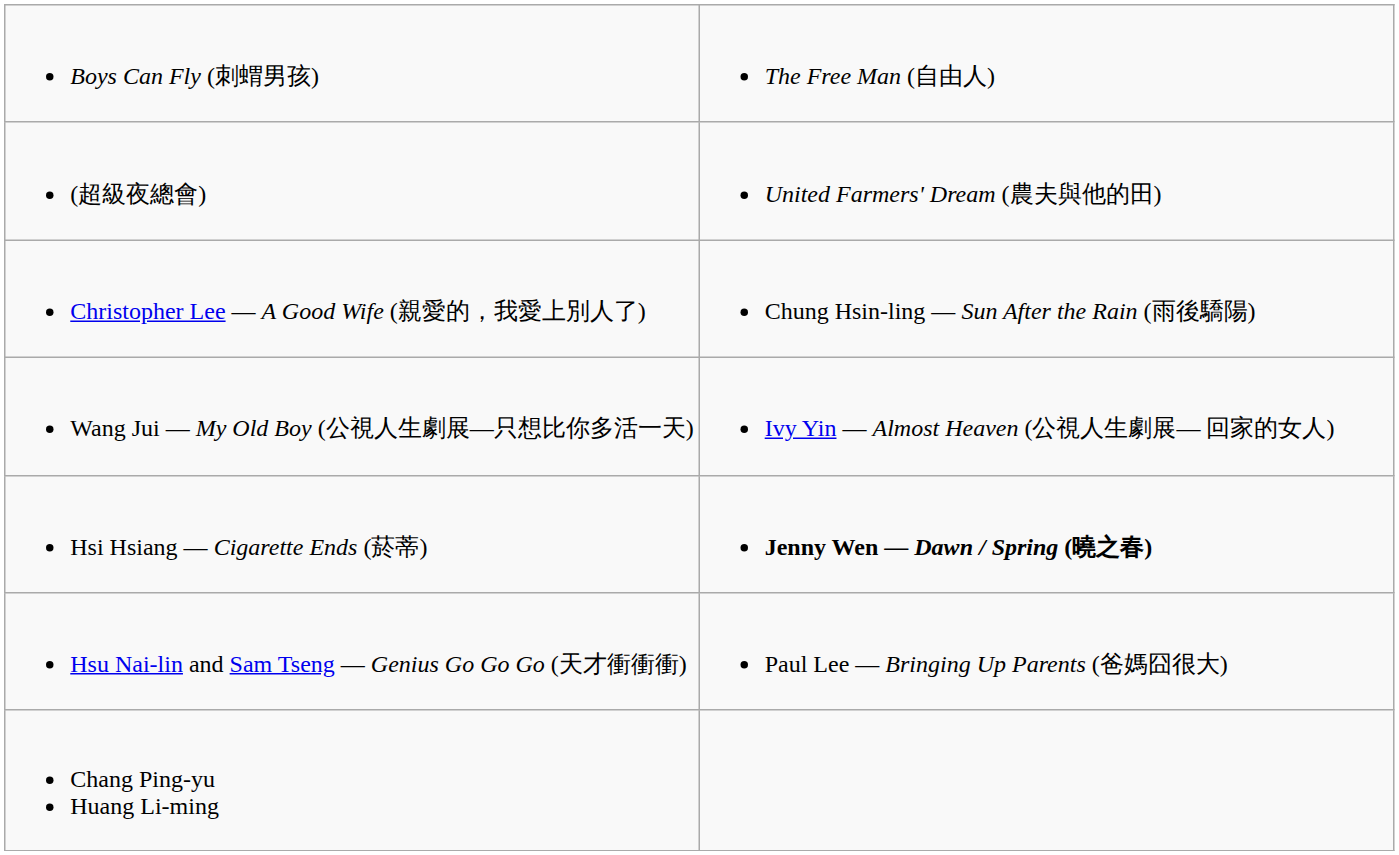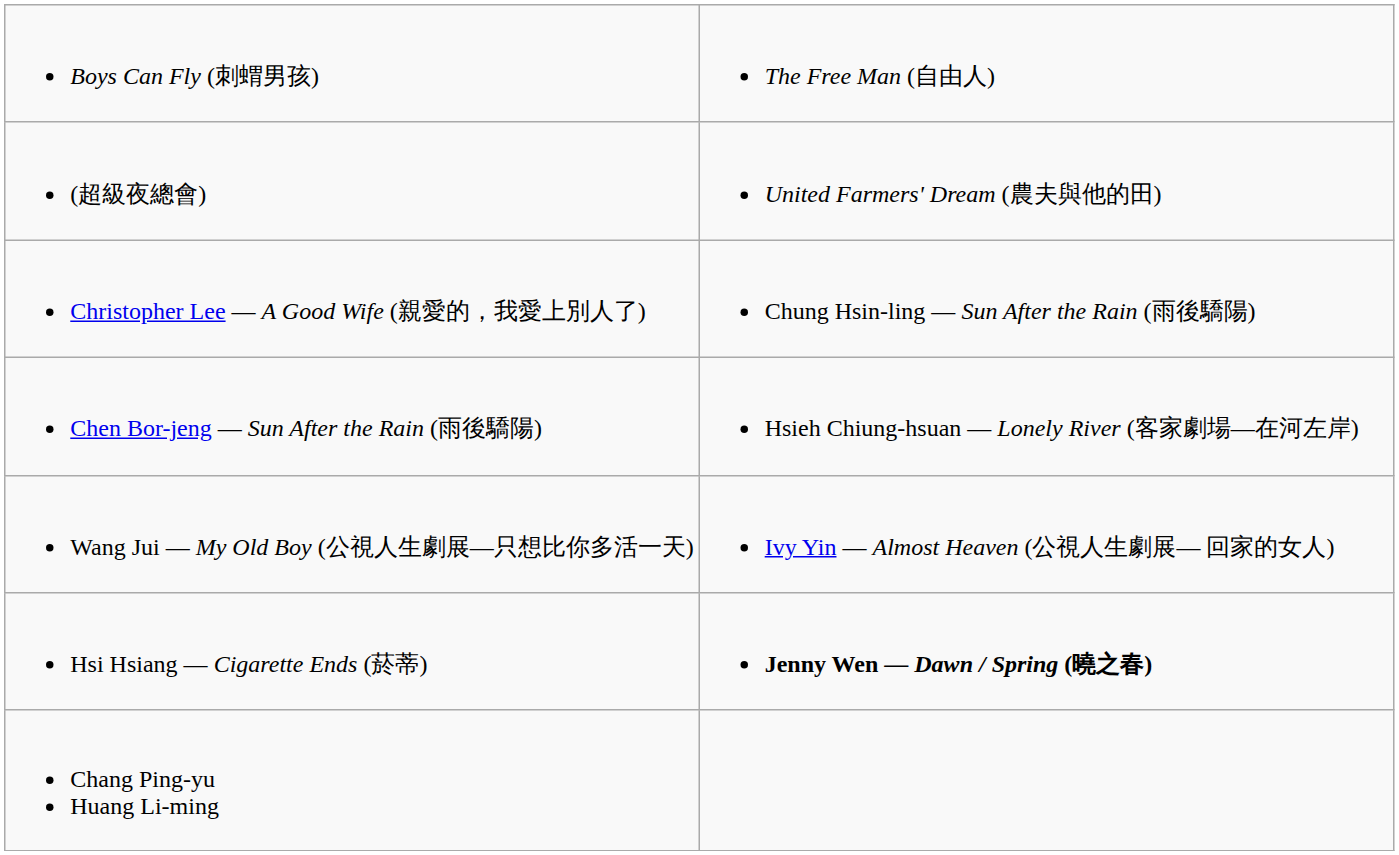 <table class=wikitable>
 <tr>
 <td style="vertical-align:top;" width="50%"><br><ul><li><em>Boys Can Fly</em> (刺蝟男孩)</li></ul></td>
 <td style="vertical-align:top;" width="50%"><br><ul><li><em>The Free Man</em> (自由人)</li></ul></td>
 </tr>
 <tr>
 <td style="vertical-align:top;" width="50%"><br><ul><li><em></em> (超級夜總會)</li></ul></td>
 <td style="vertical-align:top;" width="50%"><br><ul><li><em>United Farmers' Dream</em> (農夫與他的田)</li></ul></td>
 </tr>
 <tr>
 <td style="vertical-align:top;" width="50%"><br><ul><li><a href='#'>Christopher Lee</a> — <em>A Good Wife</em> (親愛的，我愛上別人了)</li></ul></td>
 <td style="vertical-align:top;" width="50%"><br><ul><li>Chung Hsin-ling — <em>Sun After the Rain</em> (雨後驕陽)</li></ul></td>
 </tr>
 <tr>
+<td style="vertical-align:top;" width="50%"><br><ul><li><a href='#'>Chen Bor-jeng</a> — <em>Sun After the Rain</em> (雨後驕陽)</li></ul></td>
+<td style="vertical-align:top;" width="50%"><br><ul><li>Hsieh Chiung-hsuan — <em>Lonely River</em> (客家劇場—在河左岸)</li></ul></td>
+</tr>
+<tr>
 <td style="vertical-align:top;" width="50%"><br><ul><li>Wang Jui — <em>My Old Boy</em> (公視人生劇展—只想比你多活一天)</li></ul></td>
 <td style="vertical-align:top;" width="50%"><br><ul><li><a href='#'>Ivy Yin</a> — <em>Almost Heaven</em> (公視人生劇展— 回家的女人)</li></ul></td>
 </tr>
 <tr>
 <td style="vertical-align:top;" width="50%"><br><ul><li>Hsi Hsiang — <em>Cigarette Ends</em> (菸蒂)</li></ul></td>
 <td style="vertical-align:top;" width="50%"><strong><br><ul><li>Jenny Wen — <em>Dawn / Spring</em>  (曉之春)</li></ul></strong></td>
 </tr>
 <tr>
-<td style="vertical-align:top;" width="50%"><br><ul><li><a href='#'>Hsu Nai-lin</a> and <a href='#'>Sam Tseng</a> — <em>Genius Go Go Go</em> (天才衝衝衝)</li></ul></td>
-<td style="vertical-align:top;" width="50%"><br><ul><li>Paul Lee — <em>Bringing Up Parents</em> (爸媽囧很大)</li></ul></td>
-</tr>
-<tr>
 <td style="vertical-align:top;" width="50%"><br><ul><li>Chang Ping-yu</li><li>Huang Li-ming</li></ul></td>
 <td style="vertical-align:top;" width="50%"></td>
 </tr>
 </table>
